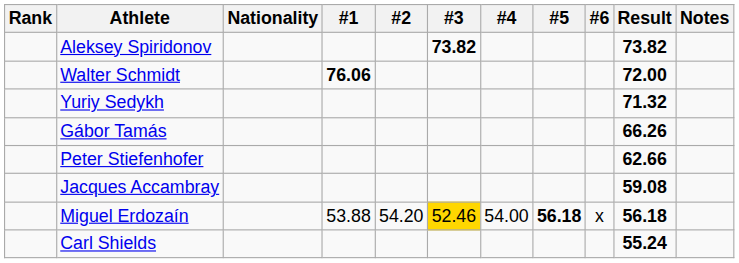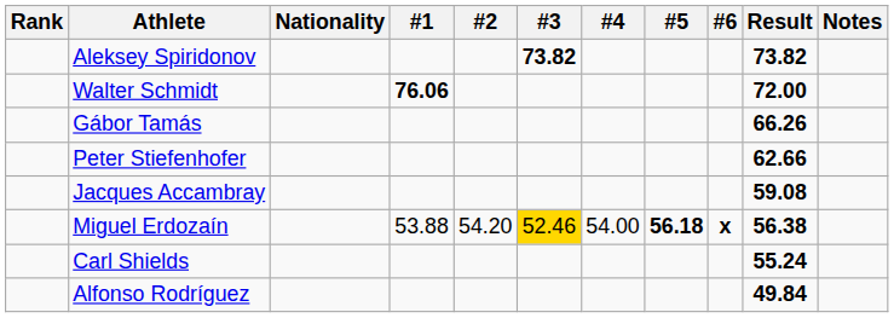 <table class="wikitable sortable" style="text-align:center">
 <tr>
 <th>Rank</th>
 <th>Athlete</th>
 <th>Nationality</th>
 <th>#1</th>
 <th>#2</th>
 <th>#3</th>
 <th>#4</th>
 <th>#5</th>
 <th>#6</th>
 <th>Result</th>
 <th>Notes</th>
 </tr>
 <tr>
 <td></td>
 <td align=left><a href='#'>Aleksey Spiridonov</a></td>
 <td align=left></td>
 <td></td>
 <td></td>
 <td><strong>73.82</strong></td>
 <td></td>
 <td></td>
 <td></td>
 <td><strong>73.82</strong></td>
 <td></td>
 </tr>
 <tr>
 <td></td>
 <td align=left><a href='#'>Walter Schmidt</a></td>
 <td align=left></td>
 <td><strong>76.06</strong></td>
 <td></td>
 <td></td>
 <td></td>
 <td></td>
 <td></td>
 <td><strong>72.00</strong></td>
-<td></td>
-</tr>
-<tr>
-<td></td>
-<td align=left><a href='#'>Yuriy Sedykh</a></td>
-<td align=left></td>
-<td></td>
-<td></td>
-<td></td>
-<td></td>
-<td></td>
-<td></td>
-<td><strong>71.32</strong></td>
 <td></td>
 </tr>
 <tr>
 <td></td>
 <td align=left><a href='#'>Gábor Tamás</a></td>
 <td align=left></td>
 <td></td>
 <td></td>
 <td></td>
 <td></td>
 <td></td>
 <td></td>
 <td><strong>66.26</strong></td>
 <td></td>
 </tr>
 <tr>
 <td></td>
 <td align=left><a href='#'>Peter Stiefenhofer</a></td>
 <td align=left></td>
 <td></td>
 <td></td>
 <td></td>
 <td></td>
 <td></td>
 <td></td>
 <td><strong>62.66</strong></td>
 <td></td>
 </tr>
 <tr>
 <td></td>
 <td align=left><a href='#'>Jacques Accambray</a></td>
 <td align=left></td>
 <td></td>
 <td></td>
 <td></td>
 <td></td>
 <td></td>
 <td></td>
 <td><strong>59.08</strong></td>
 <td></td>
 </tr>
 <tr>
 <td></td>
 <td align=left><a href='#'>Miguel Erdozaín</a></td>
 <td align=left></td>
 <td>53.88</td>
 <td>54.20</td>
 <td style="background: gold;">52.46</td>
 <td>54.00</td>
 <td><strong>56.18</strong></td>
-<td>x</td>
-<td><strong>56.18</strong></td>
+<td><strong>x</strong></td>
+<td><strong>56.38</strong></td>
 <td></td>
 </tr>
 <tr>
 <td></td>
 <td align=left><a href='#'>Carl Shields</a></td>
 <td align=left></td>
 <td></td>
 <td></td>
 <td></td>
 <td></td>
 <td></td>
 <td></td>
 <td><strong>55.24</strong></td>
 <td></td>
 </tr>
+<tr>
+<td></td>
+<td align=left><a href='#'>Alfonso Rodríguez</a></td>
+<td align=left></td>
+<td></td>
+<td></td>
+<td></td>
+<td></td>
+<td></td>
+<td></td>
+<td><strong>49.84</strong></td>
+<td></td>
+</tr>
 </table>
